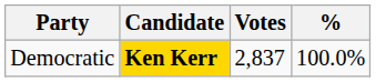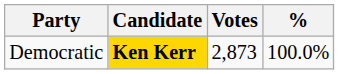 <table class="wikitable">
 <tr>
 <th>Party</th>
 <th>Candidate</th>
 <th>Votes</th>
 <th>%</th>
 </tr>
 <tr>
 <td>Democratic</td>
 <td style="background: gold;"><strong>Ken Kerr</strong></td>
-<td>2,837</td>
+<td>2,873</td>
 <td>100.0%</td>
 </tr>
 </table>
